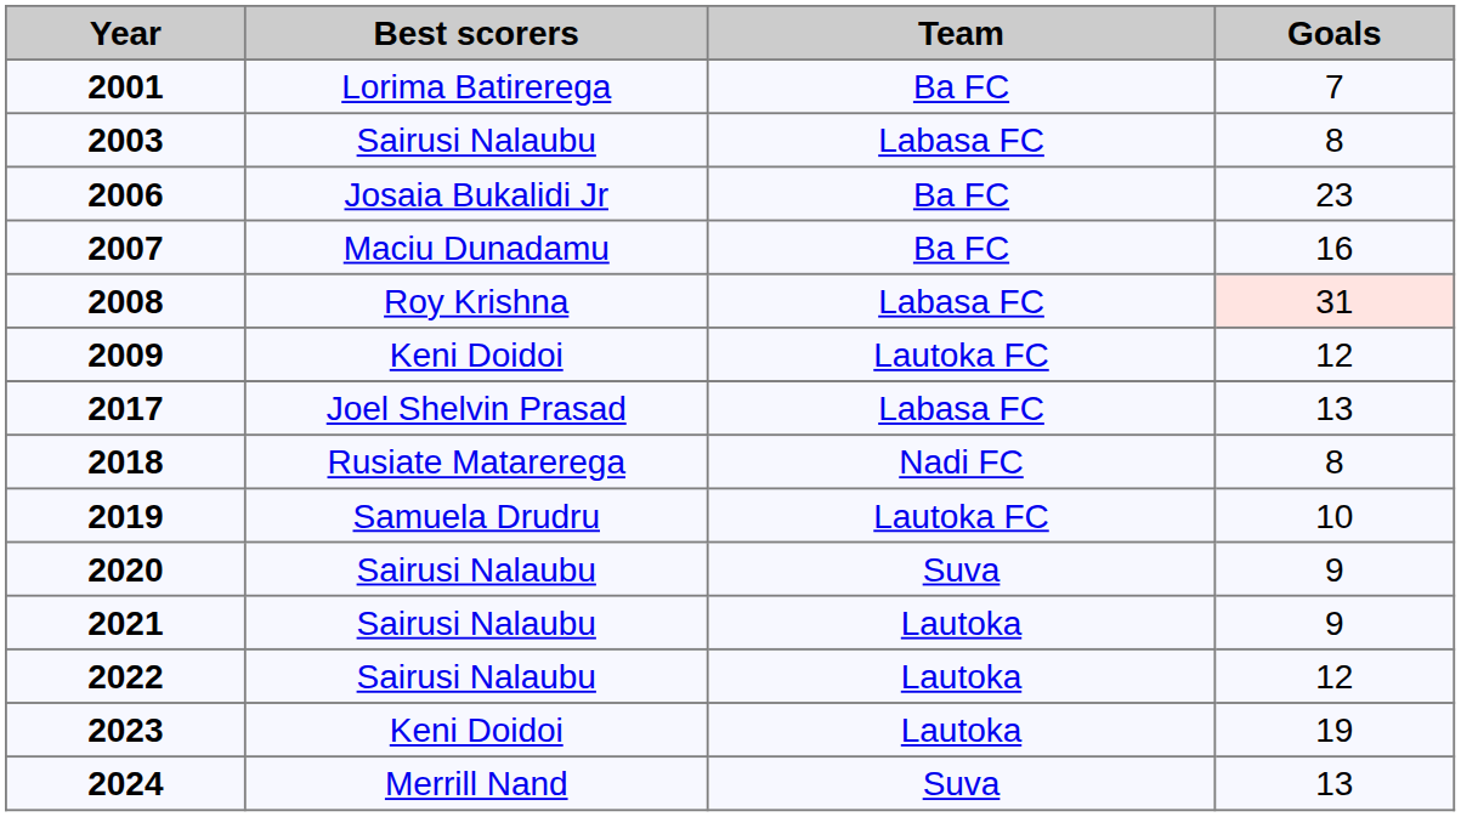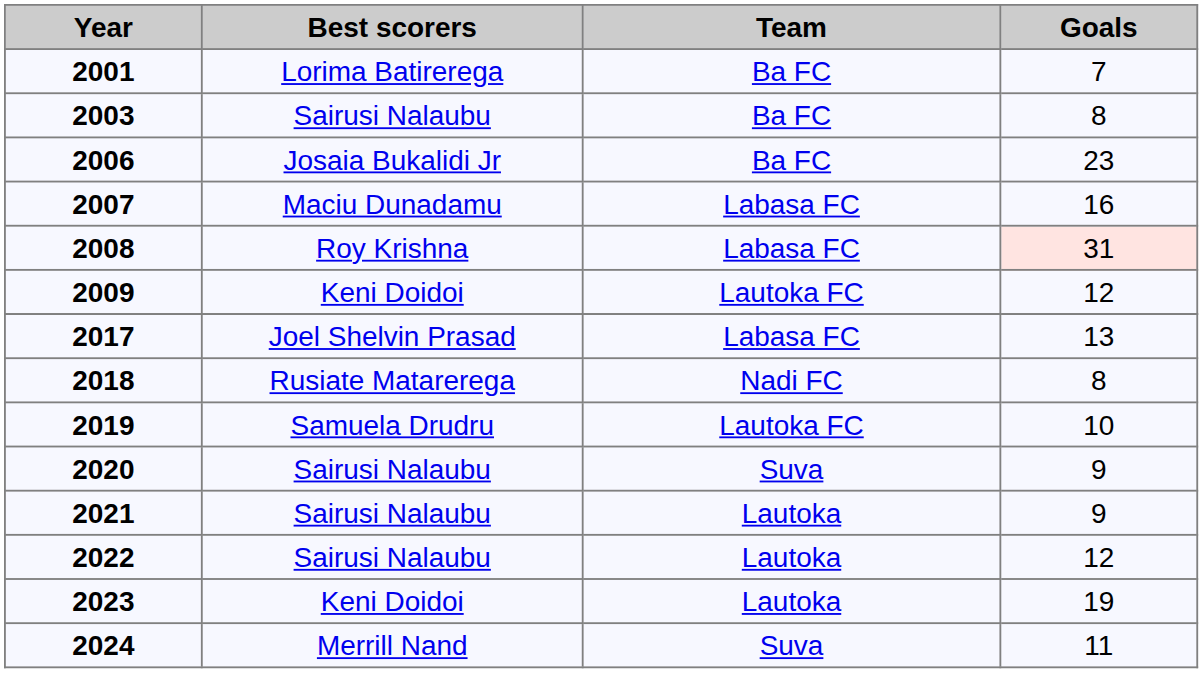 <table bgcolor="#f7f8ff" cellpadding="3" cellspacing="0" border="1" style="font-size: 95%; border: gray solid 1px; border-collapse: collapse;">
 <tr bgcolor="#CCCCCC" align="center">
 <td width="100"><strong>Year</strong></td>
 <td width="200"><strong>Best scorers</strong></td>
 <td width="220"><strong>Team</strong></td>
 <td width="100"><strong>Goals</strong></td>
 </tr>
 <tr align=center>
 <td><strong>2001</strong></td>
 <td> <a href='#'>Lorima Batirerega</a></td>
 <td><a href='#'>Ba FC</a></td>
 <td>7</td>
 </tr>
 <tr align=center>
 <td><strong>2003</strong></td>
 <td> <a href='#'>Sairusi Nalaubu</a></td>
-<td><a href='#'>Labasa FC</a></td>
+<td><a href='#'>Ba FC</a></td>
 <td>8</td>
 </tr>
 <tr align=center>
 <td><strong>2006</strong></td>
 <td> <a href='#'>Josaia Bukalidi Jr</a></td>
 <td><a href='#'>Ba FC</a></td>
 <td>23</td>
 </tr>
 <tr align=center>
 <td><strong>2007</strong></td>
 <td> <a href='#'>Maciu Dunadamu</a></td>
-<td><a href='#'>Ba FC</a></td>
+<td><a href='#'>Labasa FC</a></td>
 <td>16</td>
 </tr>
 <tr align=center>
 <td><strong>2008</strong></td>
 <td> <a href='#'>Roy Krishna</a></td>
 <td><a href='#'>Labasa FC</a></td>
 <td bgcolor=mistyrose>31</td>
 </tr>
 <tr align=center>
 <td><strong>2009</strong></td>
 <td> <a href='#'>Keni Doidoi</a></td>
 <td><a href='#'>Lautoka FC</a></td>
 <td>12</td>
 </tr>
 <tr |>
 </tr>
 <tr align=center>
 <td><strong>2017</strong></td>
 <td> <a href='#'>Joel Shelvin Prasad</a></td>
 <td><a href='#'>Labasa FC</a></td>
 <td>13</td>
 </tr>
 <tr align=center>
 <td><strong>2018</strong></td>
 <td> <a href='#'>Rusiate Matarerega</a></td>
 <td><a href='#'>Nadi FC</a></td>
 <td>8</td>
 </tr>
 <tr align=center>
 <td><strong>2019</strong></td>
 <td> <a href='#'>Samuela Drudru</a></td>
 <td><a href='#'>Lautoka FC</a></td>
 <td>10</td>
 </tr>
 <tr align=center>
 <td><strong>2020</strong></td>
 <td> <a href='#'>Sairusi Nalaubu</a></td>
 <td><a href='#'>Suva</a></td>
 <td>9</td>
 </tr>
 <tr align=center>
 <td><strong>2021</strong></td>
 <td> <a href='#'>Sairusi Nalaubu</a></td>
 <td><a href='#'>Lautoka</a></td>
 <td>9</td>
 </tr>
 <tr align=center>
 <td><strong>2022</strong></td>
 <td> <a href='#'>Sairusi Nalaubu</a></td>
 <td><a href='#'>Lautoka</a></td>
 <td>12</td>
 </tr>
 <tr align=center>
 <td><strong>2023</strong></td>
 <td> <a href='#'>Keni Doidoi</a></td>
 <td><a href='#'>Lautoka</a></td>
 <td>19</td>
 </tr>
 <tr align=center>
 <td><strong>2024</strong></td>
 <td> <a href='#'>Merrill Nand</a></td>
 <td><a href='#'>Suva</a></td>
-<td>13</td>
+<td>11</td>
 </tr>
 </table>
